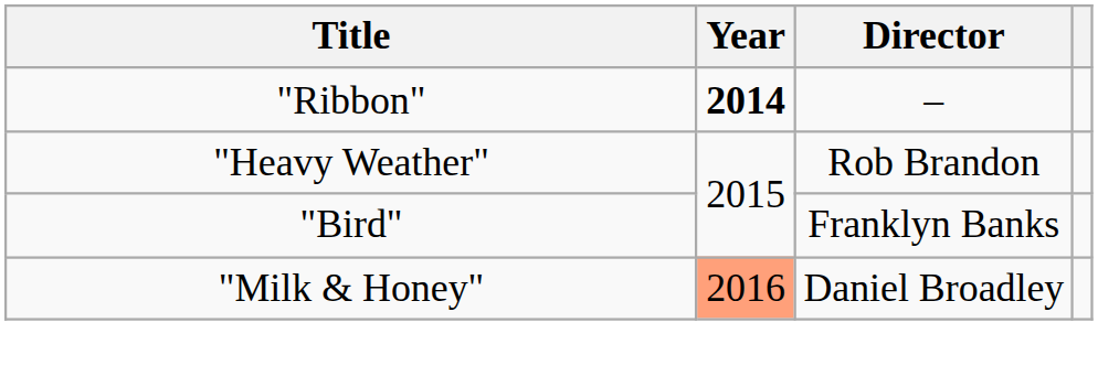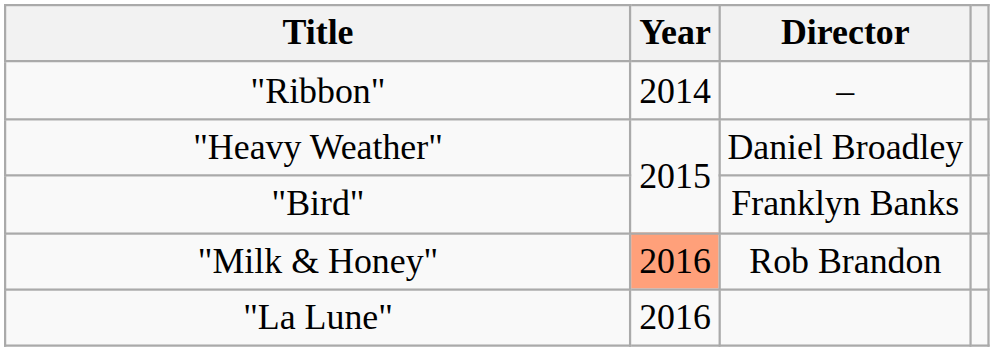 <table class="wikitable" plainrowheaders" style="text-align:center;">
 <tr>
 <th style="width:17em;">Title</th>
 <th style="width:1em;">Year</th>
 <th>Director</th>
 <th></th>
 </tr>
 <tr>
 <td>"Ribbon"</td>
-<td><strong>2014</strong></td>
+<td>2014</td>
 <td>–</td>
 <td></td>
 </tr>
 <tr>
 <td>"Heavy Weather"</td>
 <td rowspan="2">2015</td>
-<td>Rob Brandon</td>
+<td>Daniel Broadley</td>
 <td></td>
 </tr>
 <tr>
 <td>"Bird"</td>
 <td>Franklyn Banks</td>
 <td></td>
 </tr>
 <tr>
 <td>"Milk & Honey"</td>
 <td style="background: lightsalmon;">2016</td>
-<td>Daniel Broadley</td>
+<td>Rob Brandon</td>
+<td></td>
+</tr>
+<tr>
+<td>"La Lune"</td>
+<td>2016</td>
+<td></td>
 <td></td>
 </tr>
 </table>
